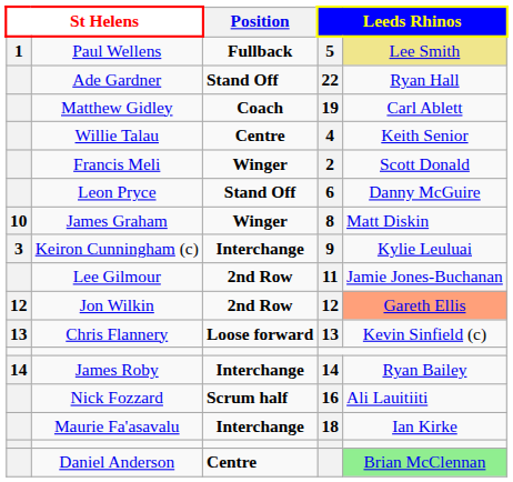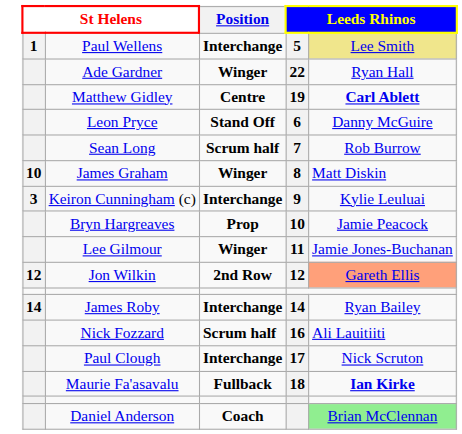 <table class="wikitable" style="float:right; font-size:90%;">
 <tr>
 <th colspan="2"  style="width:138px; background:white; color:red; border:2px solid red;"><strong>St Helens</strong></th>
 <th><a href='#'>Position</a></th>
 <th colspan="2"  style="width:138px; background:blue; color:yellow; border:2px solid yellow;"><strong>Leeds Rhinos</strong></th>
 </tr>
 <tr>
 <th>1</th>
 <td style="text-align:center;"> <a href='#'>Paul Wellens</a></td>
-<td style="text-align:center;"><strong>Fullback</strong></td>
+<td><strong>Interchange</strong></td>
 <th>5</th>
 <td style="background: khaki; text-align:center;"> <a href='#'>Lee Smith</a></td>
 </tr>
 <tr>
 <th></th>
 <td style="text-align:center;"> <a href='#'>Ade Gardner</a></td>
-<td><strong>Stand Off</strong></td>
+<td style="text-align:center;"><strong>Winger</strong></td>
 <th>22</th>
 <td style="text-align:center;"> <a href='#'>Ryan Hall</a></td>
 </tr>
 <tr style="text-align:center;">
 <th></th>
 <td> <a href='#'>Matthew Gidley</a></td>
-<td style="text-align:center;"><strong>Coach</strong></td>
+<td><strong>Centre</strong></td>
 <th>19</th>
-<td> <a href='#'>Carl Ablett</a></td>
-</tr>
-<tr style="text-align:center;">
-<th></th>
-<td> <a href='#'>Willie Talau</a></td>
-<td><strong>Centre</strong></td>
-<th>4</th>
-<td> <a href='#'>Keith Senior</a></td>
-</tr>
-<tr style="text-align:center;">
-<th></th>
-<td> <a href='#'>Francis Meli</a></td>
-<td><strong>Winger</strong></td>
-<th>2</th>
-<td> <a href='#'>Scott Donald</a></td>
+<td><strong> <a href='#'>Carl Ablett</a></strong></td>
 </tr>
 <tr style="text-align:center;">
 <th></th>
 <td> <a href='#'>Leon Pryce</a></td>
 <td><strong>Stand Off</strong></td>
 <th>6</th>
 <td> <a href='#'>Danny McGuire</a></td>
+</tr>
+<tr style="text-align:center;">
+<th></th>
+<td> <a href='#'>Sean Long</a></td>
+<td><strong>Scrum half</strong></td>
+<th>7</th>
+<td> <a href='#'>Rob Burrow</a></td>
 </tr>
 <tr>
 <th>10</th>
 <td style="text-align:center;"> <a href='#'>James Graham</a></td>
 <td style="text-align:center;"><strong>Winger</strong></td>
 <th>8</th>
 <td> <a href='#'>Matt Diskin</a></td>
 </tr>
 <tr style="text-align:center;">
 <th>3</th>
 <td> <a href='#'>Keiron Cunningham</a> (c)</td>
 <td><strong>Interchange</strong></td>
 <th>9</th>
 <td style="text-align:center;"> <a href='#'>Kylie Leuluai</a></td>
 </tr>
 <tr style="text-align:center;">
 <th></th>
+<td> <a href='#'>Bryn Hargreaves</a></td>
+<td><strong>Prop</strong></td>
+<th>10</th>
+<td> <a href='#'>Jamie Peacock</a></td>
+</tr>
+<tr style="text-align:center;">
+<th></th>
 <td> <a href='#'>Lee Gilmour</a></td>
-<td><strong>2nd Row</strong></td>
+<td style="text-align:center;"><strong>Winger</strong></td>
 <th>11</th>
 <td> <a href='#'>Jamie Jones-Buchanan</a></td>
 </tr>
 <tr style="text-align:center;">
 <th>12</th>
 <td> <a href='#'>Jon Wilkin</a></td>
 <td><strong>2nd Row</strong></td>
 <th>12</th>
 <td style="background: lightsalmon;"> <a href='#'>Gareth Ellis</a></td>
-</tr>
-<tr>
-<th>13</th>
-<td style="text-align:center;"> <a href='#'>Chris Flannery</a></td>
-<td style="text-align:center;"><strong>Loose forward</strong></td>
-<th>13</th>
-<td style="text-align:center;"> <a href='#'>Kevin Sinfield</a> (c)</td>
 </tr>
 <tr style="text-align:center;">
 <td></td>
 <td></td>
 <td></td>
 </tr>
 <tr style="text-align:center;">
 <th>14</th>
 <td> <a href='#'>James Roby</a></td>
 <td><strong>Interchange</strong></td>
 <th>14</th>
 <td style="text-align:center;"> <a href='#'>Ryan Bailey</a></td>
 </tr>
 <tr>
 <th></th>
 <td style="text-align:center;"> <a href='#'>Nick Fozzard</a></td>
 <td><strong>Scrum half</strong></td>
 <th>16</th>
 <td> <a href='#'>Ali Lauitiiti</a></td>
 </tr>
 <tr style="text-align:center;">
 <th></th>
+<td> <a href='#'>Paul Clough</a></td>
+<td><strong>Interchange</strong></td>
+<th>17</th>
+<td> <a href='#'>Nick Scruton</a></td>
+</tr>
+<tr style="text-align:center;">
+<th></th>
 <td> <a href='#'>Maurie Fa'asavalu</a></td>
-<td><strong>Interchange</strong></td>
+<td style="text-align:center;"><strong>Fullback</strong></td>
 <th>18</th>
-<td> <a href='#'>Ian Kirke</a></td>
+<td><strong> <a href='#'>Ian Kirke</a></strong></td>
 </tr>
 <tr style="text-align:center;">
 <th></th>
 <td></td>
 <td></td>
 <th></th>
 <td></td>
 </tr>
 <tr>
 <th></th>
 <td style="text-align:center;"> <a href='#'>Daniel Anderson</a></td>
-<td><strong>Centre</strong></td>
+<td style="text-align:center;"><strong>Coach</strong></td>
 <th></th>
 <td style="background: lightgreen; text-align:center;"> <a href='#'>Brian McClennan</a></td>
 </tr>
 </table>
